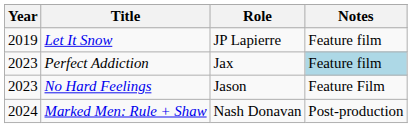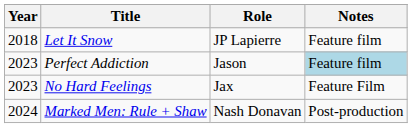 <table class="wikitable">
 <tr style="background:lightsteelblue;">
 </tr>
 <tr style="background:#ccc;">
 <th>Year</th>
 <th>Title</th>
 <th>Role</th>
 <th>Notes</th>
 </tr>
 <tr>
-<td>2019</td>
+<td>2018</td>
 <td><em><a href='#'>Let It Snow</a></em></td>
 <td>JP Lapierre</td>
 <td>Feature film</td>
 </tr>
 <tr>
 <td>2023</td>
 <td><em>Perfect Addiction</em></td>
-<td>Jax</td>
+<td>Jason</td>
 <td style="background: lightblue;">Feature film</td>
 </tr>
 <tr>
 <td>2023</td>
 <td><em><a href='#'>No Hard Feelings</a></em></td>
-<td>Jason</td>
+<td>Jax</td>
 <td>Feature Film</td>
 </tr>
 <tr>
 <td>2024</td>
 <td><em><a href='#'>Marked Men: Rule + Shaw</a></em></td>
 <td>Nash Donavan</td>
 <td>Post-production</td>
 </tr>
 </table>
